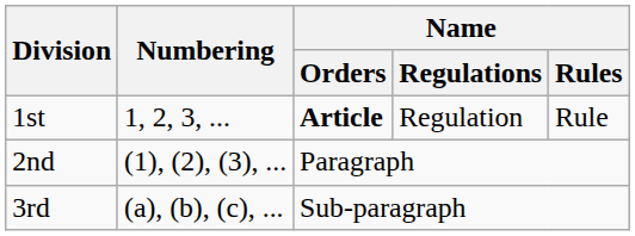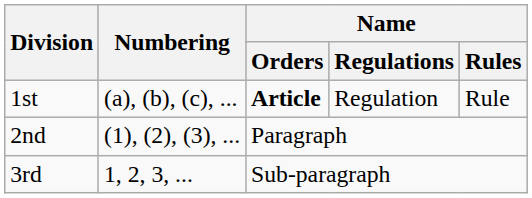 <table class="wikitable floatright">
 <tr>
 <th rowspan="2">Division</th>
 <th rowspan="2">Numbering</th>
 <th colspan="3">Name</th>
 </tr>
 <tr>
 <th>Orders</th>
 <th>Regulations</th>
 <th>Rules</th>
 </tr>
 <tr>
 <td>1st</td>
-<td>1, 2, 3, ...</td>
+<td>(a), (b), (c), ...</td>
 <td><strong>Article</strong></td>
 <td>Regulation</td>
 <td>Rule</td>
 </tr>
 <tr>
 <td>2nd</td>
 <td>(1), (2), (3), ...</td>
 <td colspan="3">Paragraph</td>
 </tr>
 <tr>
 <td>3rd</td>
-<td>(a), (b), (c), ...</td>
+<td>1, 2, 3, ...</td>
 <td colspan="3">Sub-paragraph</td>
 </tr>
 </table>
